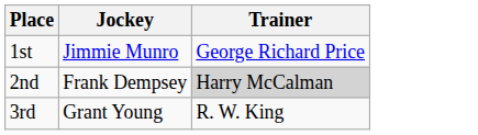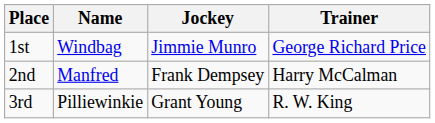 <table class="wikitable">
 <tr>
 <th>Place</th>
+<th>Name</th>
 <th>Jockey</th>
 <th>Trainer</th>
 </tr>
 <tr>
 <td>1st</td>
+<td><a href='#'>Windbag</a></td>
 <td><a href='#'>Jimmie Munro</a></td>
 <td><a href='#'>George Richard Price</a></td>
 </tr>
 <tr>
 <td>2nd</td>
+<td><a href='#'>Manfred</a></td>
 <td>Frank Dempsey</td>
-<td style="background: lightgrey;">Harry McCalman</td>
+<td>Harry McCalman</td>
 </tr>
 <tr>
 <td>3rd</td>
+<td>Pilliewinkie</td>
 <td>Grant Young</td>
 <td>R. W. King</td>
 </tr>
 </table>
